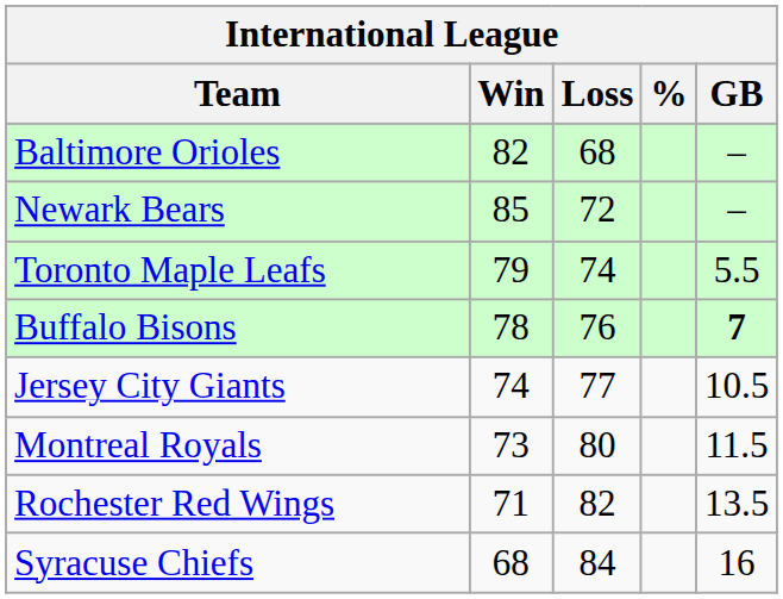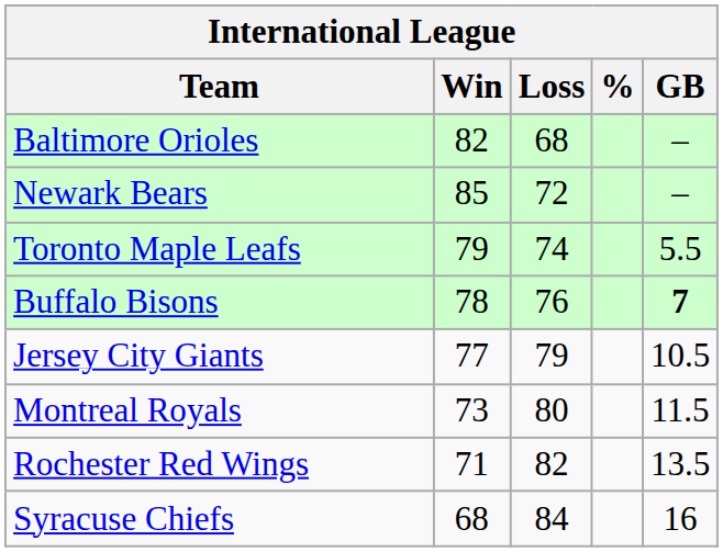 <table class="wikitable">
 <tr>
 <th colspan="5">International League</th>
 </tr>
 <tr>
 <th width="60%">Team</th>
 <th>Win</th>
 <th>Loss</th>
 <th>%</th>
 <th>GB</th>
 </tr>
 <tr align=center bgcolor=ccffcc>
 <td align=left><a href='#'>Baltimore Orioles</a></td>
 <td>82</td>
 <td>68</td>
 <td></td>
 <td>–</td>
 </tr>
 <tr align=center bgcolor=ccffcc>
 <td align=left><a href='#'>Newark Bears</a></td>
 <td>85</td>
 <td>72</td>
 <td></td>
 <td>–</td>
 </tr>
 <tr align=center bgcolor=ccffcc>
 <td align=left><a href='#'>Toronto Maple Leafs</a></td>
 <td>79</td>
 <td>74</td>
 <td></td>
 <td>5.5</td>
 </tr>
 <tr align=center bgcolor=ccffcc>
 <td align=left><a href='#'>Buffalo Bisons</a></td>
 <td>78</td>
 <td>76</td>
 <td></td>
 <td><strong>7</strong></td>
 </tr>
 <tr align=center>
 <td align=left><a href='#'>Jersey City Giants</a></td>
-<td>74</td>
 <td>77</td>
+<td>79</td>
 <td></td>
 <td>10.5</td>
 </tr>
 <tr align=center>
 <td align=left><a href='#'>Montreal Royals</a></td>
 <td>73</td>
 <td>80</td>
 <td></td>
 <td>11.5</td>
 </tr>
 <tr align=center>
 <td align=left><a href='#'>Rochester Red Wings</a></td>
 <td>71</td>
 <td>82</td>
 <td></td>
 <td>13.5</td>
 </tr>
 <tr align=center>
 <td align=left><a href='#'>Syracuse Chiefs</a></td>
 <td>68</td>
 <td>84</td>
 <td></td>
 <td>16</td>
 </tr>
 </table>
